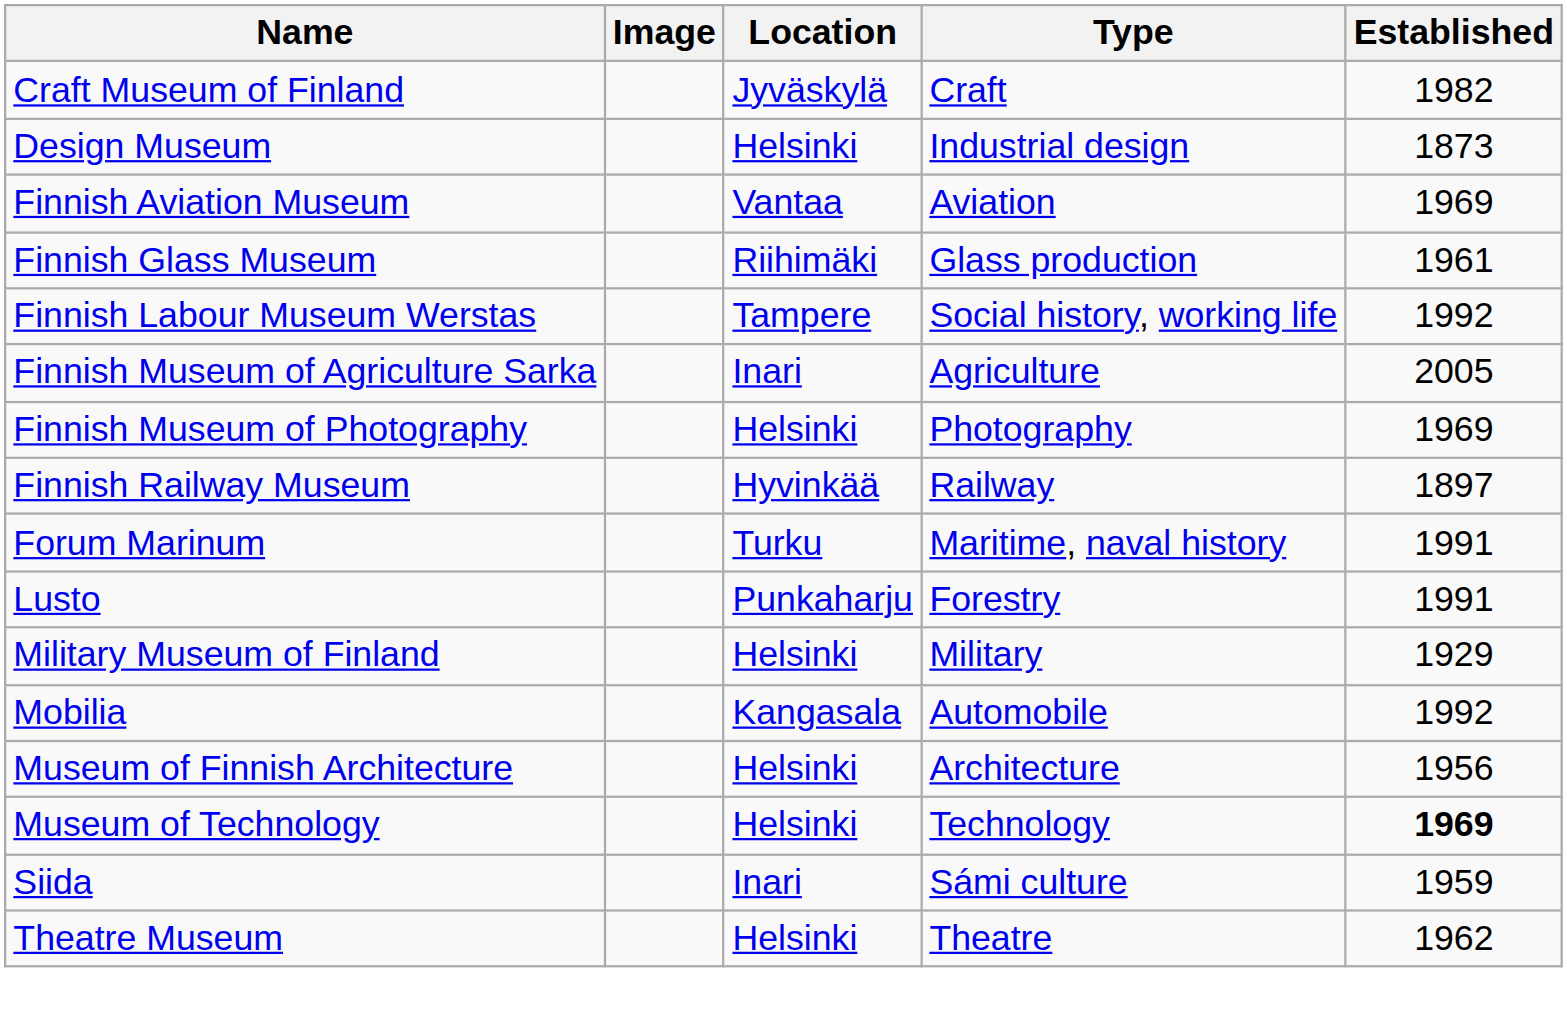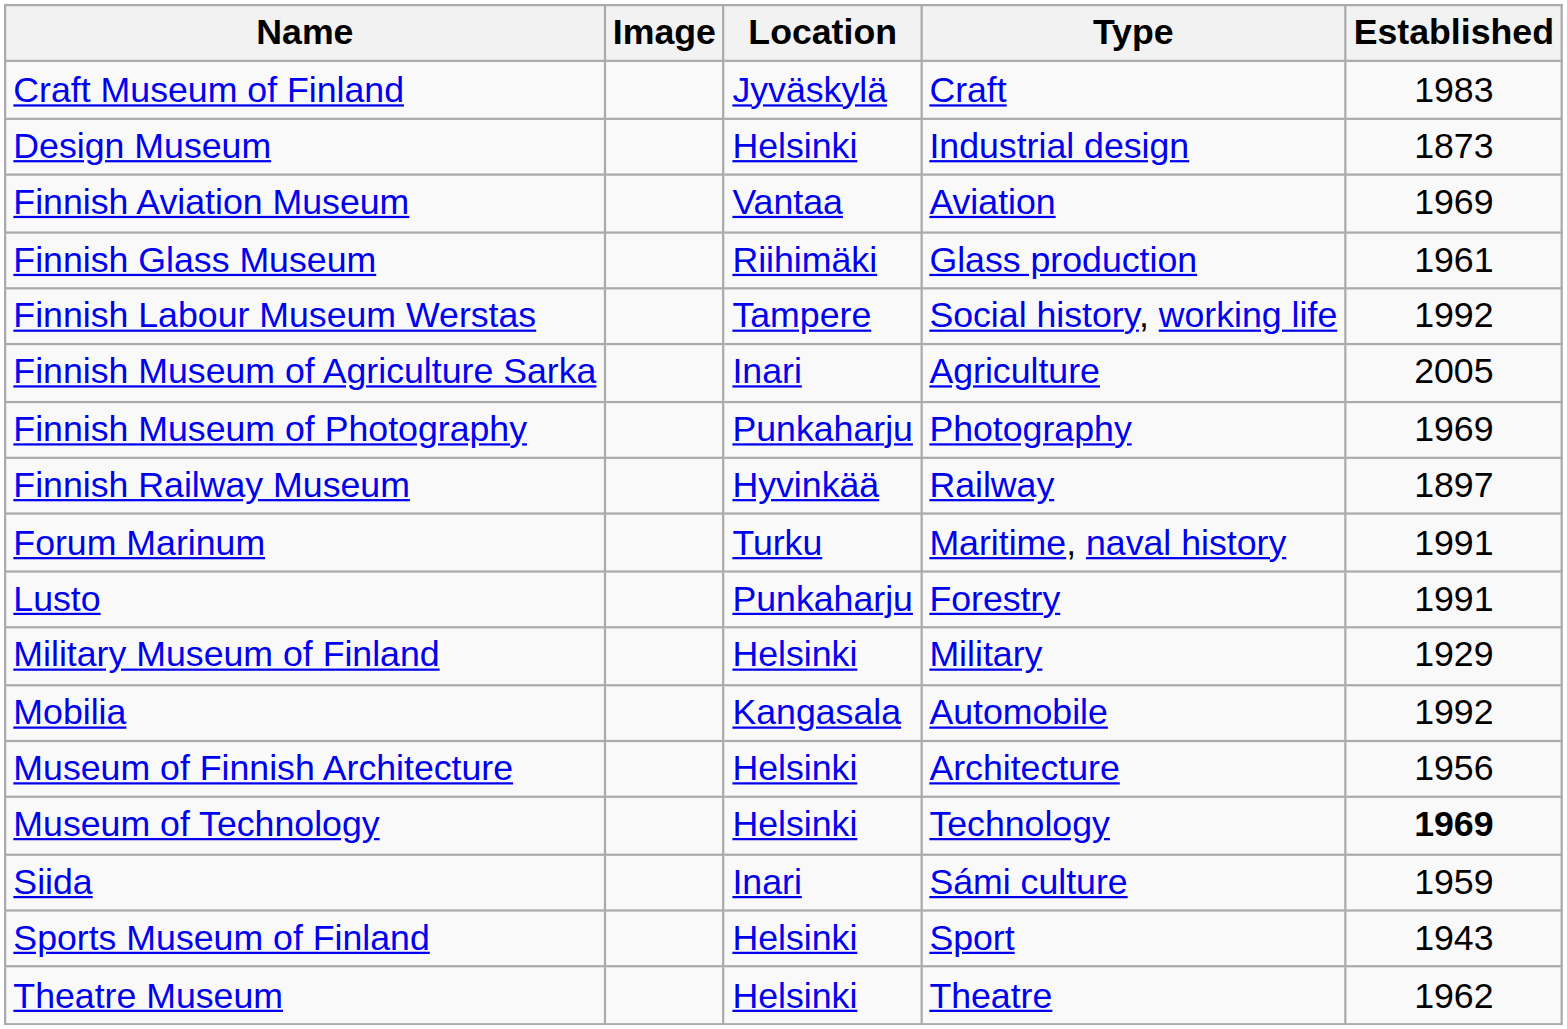 <table class="wikitable sortable">
 <tr>
 <th>Name</th>
 <th>Image</th>
 <th>Location</th>
 <th>Type</th>
 <th>Established</th>
 </tr>
 <tr>
 <td><a href='#'>Craft Museum of Finland</a></td>
 <td></td>
 <td><a href='#'>Jyväskylä</a></td>
 <td><a href='#'>Craft</a></td>
-<td align=center>1982</td>
+<td align=center>1983</td>
 </tr>
 <tr>
 <td><a href='#'>Design Museum</a></td>
 <td></td>
 <td><a href='#'>Helsinki</a></td>
 <td><a href='#'>Industrial design</a></td>
 <td align=center>1873</td>
 </tr>
 <tr>
 <td><a href='#'>Finnish Aviation Museum</a></td>
 <td></td>
 <td><a href='#'>Vantaa</a></td>
 <td><a href='#'>Aviation</a></td>
 <td align=center>1969</td>
 </tr>
 <tr>
 <td><a href='#'>Finnish Glass Museum</a></td>
 <td><br></td>
 <td><a href='#'>Riihimäki</a></td>
 <td><a href='#'>Glass production</a></td>
 <td align=center>1961</td>
 </tr>
 <tr>
 <td><a href='#'>Finnish Labour Museum Werstas</a></td>
 <td></td>
 <td><a href='#'>Tampere</a></td>
 <td><a href='#'>Social history</a>, <a href='#'>working life</a></td>
 <td align=center>1992</td>
 </tr>
 <tr>
 <td><a href='#'>Finnish Museum of Agriculture Sarka</a></td>
 <td></td>
 <td><a href='#'>Inari</a></td>
 <td><a href='#'>Agriculture</a></td>
 <td align=center>2005</td>
 </tr>
 <tr>
 <td><a href='#'>Finnish Museum of Photography</a></td>
 <td></td>
-<td><a href='#'>Helsinki</a></td>
+<td><a href='#'>Punkaharju</a></td>
 <td><a href='#'>Photography</a></td>
 <td align=center>1969</td>
 </tr>
 <tr>
 <td><a href='#'>Finnish Railway Museum</a></td>
 <td></td>
 <td><a href='#'>Hyvinkää</a></td>
 <td><a href='#'>Railway</a></td>
 <td align=center>1897</td>
 </tr>
 <tr>
 <td><a href='#'>Forum Marinum</a></td>
 <td></td>
 <td><a href='#'>Turku</a></td>
 <td><a href='#'>Maritime</a>, <a href='#'>naval history</a></td>
 <td align=center>1991</td>
 </tr>
 <tr>
 <td><a href='#'>Lusto</a></td>
 <td></td>
 <td><a href='#'>Punkaharju</a></td>
 <td><a href='#'>Forestry</a></td>
 <td align=center>1991</td>
 </tr>
 <tr>
 <td><a href='#'>Military Museum of Finland</a></td>
 <td></td>
 <td><a href='#'>Helsinki</a></td>
 <td><a href='#'>Military</a></td>
 <td align=center>1929</td>
 </tr>
 <tr>
 <td><a href='#'>Mobilia</a></td>
 <td></td>
 <td><a href='#'>Kangasala</a></td>
 <td><a href='#'>Automobile</a></td>
 <td align=center>1992</td>
 </tr>
 <tr>
 <td><a href='#'>Museum of Finnish Architecture</a></td>
 <td></td>
 <td><a href='#'>Helsinki</a></td>
 <td><a href='#'>Architecture</a></td>
 <td align=center>1956</td>
 </tr>
 <tr>
 <td><a href='#'>Museum of Technology</a></td>
 <td></td>
 <td><a href='#'>Helsinki</a></td>
 <td><a href='#'>Technology</a></td>
 <td align=center><strong>1969</strong></td>
 </tr>
 <tr>
 <td><a href='#'>Siida</a></td>
 <td></td>
 <td><a href='#'>Inari</a></td>
 <td><a href='#'>Sámi culture</a></td>
 <td align=center>1959</td>
 </tr>
 <tr>
+<td><a href='#'>Sports Museum of Finland</a></td>
+<td></td>
+<td><a href='#'>Helsinki</a></td>
+<td><a href='#'>Sport</a></td>
+<td align=center>1943</td>
+</tr>
+<tr>
 <td><a href='#'>Theatre Museum</a></td>
 <td></td>
 <td><a href='#'>Helsinki</a></td>
 <td><a href='#'>Theatre</a></td>
 <td align=center>1962</td>
 </tr>
 </table>
